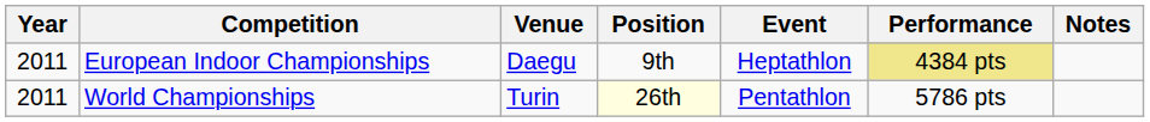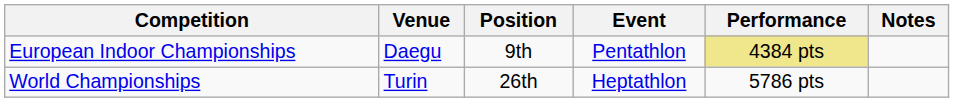 <table class="wikitable" width=55% style="font-size:90%; text-align:center;">
 <tr>
-<th>Year</th>
 <th>Competition</th>
 <th>Venue</th>
 <th>Position</th>
 <th>Event</th>
 <th>Performance</th>
 <th>Notes</th>
 </tr>
 <tr>
-<td>2011</td>
 <td align=left><a href='#'>European Indoor Championships</a></td>
 <td align=left> <a href='#'>Daegu</a></td>
 <td>9th</td>
-<td><a href='#'>Heptathlon</a></td>
+<td><a href='#'>Pentathlon</a></td>
 <td style="background: khaki;">4384 pts</td>
 <td></td>
 </tr>
 <tr>
-<td>2011</td>
 <td align=left><a href='#'>World Championships</a></td>
 <td align=left> <a href='#'>Turin</a></td>
-<td style="background: lightyellow;">26th</td>
-<td><a href='#'>Pentathlon</a></td>
+<td>26th</td>
+<td><a href='#'>Heptathlon</a></td>
 <td>5786 pts</td>
 <td></td>
 </tr>
 </table>
